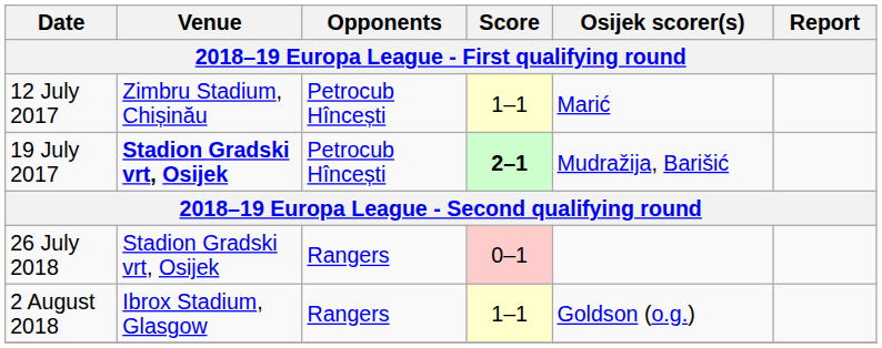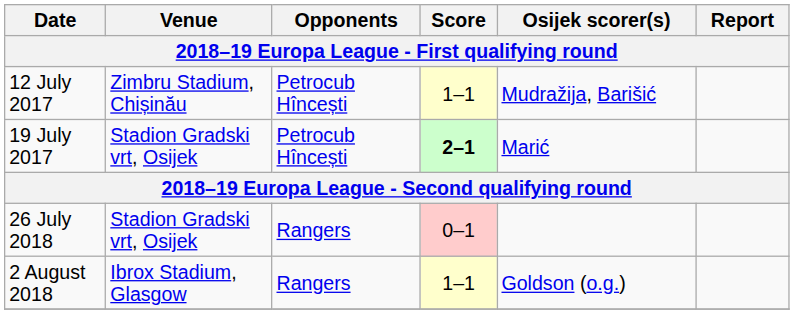 <table class="wikitable" style="font-size:95%;">
 <tr>
 <th width=125>Date</th>
 <th width=260>Venue</th>
 <th width=170>Opponents</th>
 <th width= 75>Score</th>
 <th width=320>Osijek scorer(s)</th>
 <th width=100>Report</th>
 </tr>
 <tr>
 <th colspan=7><a href='#'>2018–19 Europa League - First qualifying round</a></th>
 </tr>
 <tr>
 <td>12 July 2017</td>
 <td><a href='#'>Zimbru Stadium</a>, <a href='#'>Chișinău</a></td>
 <td> <a href='#'>Petrocub Hîncești</a></td>
 <td align=center bgcolor=#FFFFCC>1–1</td>
-<td><a href='#'>Marić</a></td>
+<td><a href='#'>Mudražija</a>, <a href='#'>Barišić</a></td>
 <td></td>
 </tr>
 <tr>
 <td>19 July 2017</td>
-<td><strong><a href='#'>Stadion Gradski vrt</a>, <a href='#'>Osijek</a></strong></td>
+<td><a href='#'>Stadion Gradski vrt</a>, <a href='#'>Osijek</a></td>
 <td> <a href='#'>Petrocub Hîncești</a></td>
 <td align=center bgcolor=#CCFFCC><strong>2–1</strong></td>
-<td><a href='#'>Mudražija</a>, <a href='#'>Barišić</a></td>
+<td><a href='#'>Marić</a></td>
 <td></td>
 </tr>
 <tr>
 <th colspan=7><a href='#'>2018–19 Europa League - Second qualifying round</a></th>
 </tr>
 <tr>
 <td>26 July 2018</td>
 <td><a href='#'>Stadion Gradski vrt</a>, <a href='#'>Osijek</a></td>
 <td> <a href='#'>Rangers</a></td>
 <td align=center bgcolor=#FFCCCC>0–1</td>
 <td></td>
 <td></td>
 </tr>
 <tr>
 <td>2 August 2018</td>
 <td><a href='#'>Ibrox Stadium</a>, <a href='#'>Glasgow</a></td>
 <td> <a href='#'>Rangers</a></td>
 <td align=center bgcolor=#FFFFCC>1–1</td>
 <td><a href='#'>Goldson</a> (<a href='#'>o.g.</a>)</td>
 <td></td>
 </tr>
 <tr>
 </tr>
 </table>
